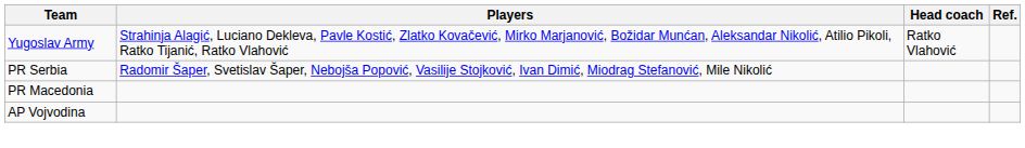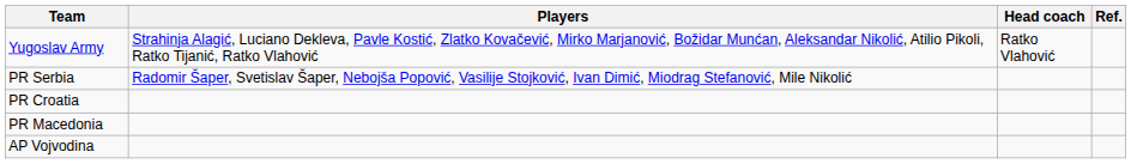 <table class="wikitable">
 <tr>
 <th scope="col" style="width:130px">Team</th>
 <th scope="col">Players</th>
 <th scope="col">Head coach</th>
 <th scope="col">Ref.</th>
 </tr>
 <tr>
 <td> <a href='#'>Yugoslav Army</a></td>
 <td><a href='#'>Strahinja Alagić</a>, Luciano Dekleva, <a href='#'>Pavle Kostić</a>, <a href='#'>Zlatko Kovačević</a>, <a href='#'>Mirko Marjanović</a>, <a href='#'>Božidar Munćan</a>, <a href='#'>Aleksandar Nikolić</a>, Atilio Pikoli, Ratko Tijanić, Ratko Vlahović</td>
 <td>Ratko Vlahović</td>
 <td></td>
 </tr>
 <tr>
 <td> PR Serbia</td>
 <td><a href='#'>Radomir Šaper</a>, Svetislav Šaper, <a href='#'>Nebojša Popović</a>, <a href='#'>Vasilije Stojković</a>, <a href='#'>Ivan Dimić</a>, <a href='#'>Miodrag Stefanović</a>, Mile Nikolić</td>
 <td></td>
 <td></td>
 </tr>
 <tr>
+<td> PR Croatia</td>
+<td></td>
+<td></td>
+<td></td>
+</tr>
+<tr>
 <td> PR Macedonia</td>
 <td></td>
 <td></td>
 <td></td>
 </tr>
 <tr>
 <td> AP Vojvodina</td>
 <td></td>
 <td></td>
 <td></td>
 </tr>
 </table>
